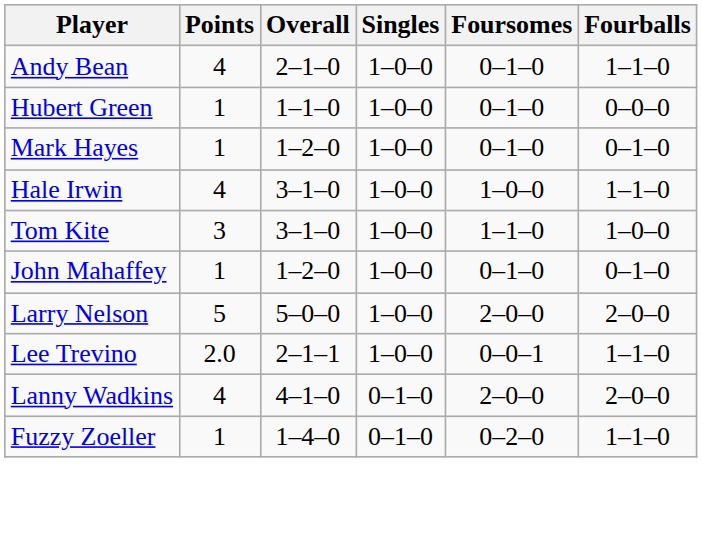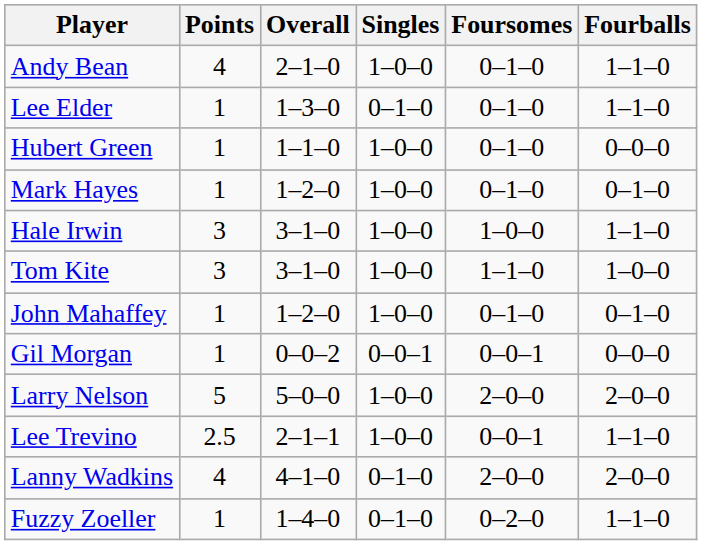 <table class="wikitable sortable" style="text-align:center">
 <tr>
 <th>Player</th>
 <th>Points</th>
 <th>Overall</th>
 <th>Singles</th>
 <th>Foursomes</th>
 <th>Fourballs</th>
 </tr>
 <tr>
 <td align=left><a href='#'>Andy Bean</a></td>
 <td>4</td>
 <td>2–1–0</td>
 <td>1–0–0</td>
+<td>0–1–0</td>
+<td>1–1–0</td>
+</tr>
+<tr>
+<td align=left><a href='#'>Lee Elder</a></td>
+<td>1</td>
+<td>1–3–0</td>
+<td>0–1–0</td>
 <td>0–1–0</td>
 <td>1–1–0</td>
 </tr>
 <tr>
 <td align=left><a href='#'>Hubert Green</a></td>
 <td>1</td>
 <td>1–1–0</td>
 <td>1–0–0</td>
 <td>0–1–0</td>
 <td>0–0–0</td>
 </tr>
 <tr>
 <td align=left><a href='#'>Mark Hayes</a></td>
 <td>1</td>
 <td>1–2–0</td>
 <td>1–0–0</td>
 <td>0–1–0</td>
 <td>0–1–0</td>
 </tr>
 <tr>
 <td align=left><a href='#'>Hale Irwin</a></td>
-<td>4</td>
+<td>3</td>
 <td>3–1–0</td>
 <td>1–0–0</td>
 <td>1–0–0</td>
 <td>1–1–0</td>
 </tr>
 <tr>
 <td align=left><a href='#'>Tom Kite</a></td>
 <td>3</td>
 <td>3–1–0</td>
 <td>1–0–0</td>
 <td>1–1–0</td>
 <td>1–0–0</td>
 </tr>
 <tr>
 <td align=left><a href='#'>John Mahaffey</a></td>
 <td>1</td>
 <td>1–2–0</td>
 <td>1–0–0</td>
 <td>0–1–0</td>
 <td>0–1–0</td>
 </tr>
 <tr>
+<td align=left><a href='#'>Gil Morgan</a></td>
+<td>1</td>
+<td>0–0–2</td>
+<td>0–0–1</td>
+<td>0–0–1</td>
+<td>0–0–0</td>
+</tr>
+<tr>
 <td align=left><a href='#'>Larry Nelson</a></td>
 <td>5</td>
 <td>5–0–0</td>
 <td>1–0–0</td>
 <td>2–0–0</td>
 <td>2–0–0</td>
 </tr>
 <tr>
 <td align=left><a href='#'>Lee Trevino</a></td>
-<td>2.0</td>
+<td>2.5</td>
 <td>2–1–1</td>
 <td>1–0–0</td>
 <td>0–0–1</td>
 <td>1–1–0</td>
 </tr>
 <tr>
 <td align=left><a href='#'>Lanny Wadkins</a></td>
 <td>4</td>
 <td>4–1–0</td>
 <td>0–1–0</td>
 <td>2–0–0</td>
 <td>2–0–0</td>
 </tr>
 <tr>
 <td align=left><a href='#'>Fuzzy Zoeller</a></td>
 <td>1</td>
 <td>1–4–0</td>
 <td>0–1–0</td>
 <td>0–2–0</td>
 <td>1–1–0</td>
 </tr>
 </table>
